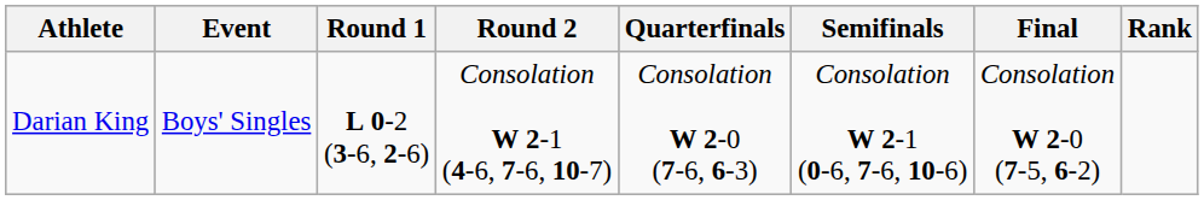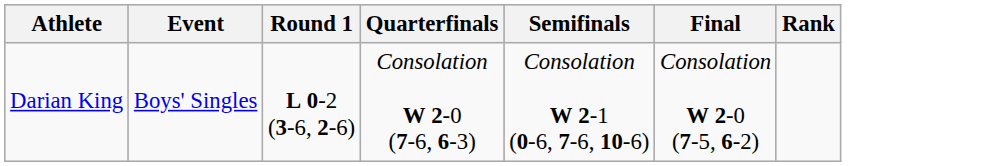 <table class=wikitable style="font-size:90%">
 <tr>
 <th>Athlete</th>
 <th>Event</th>
 <th>Round 1</th>
-<th>Round 2</th>
 <th>Quarterfinals</th>
 <th>Semifinals</th>
 <th>Final</th>
 <th>Rank</th>
 </tr>
 <tr>
 <td><a href='#'>Darian King</a></td>
 <td><a href='#'>Boys' Singles</a></td>
 <td align=center><br><strong>L</strong> <strong>0</strong>-2<br> (<strong>3</strong>-6, <strong>2</strong>-6)</td>
-<td align=center><em>Consolation</em><br><br><strong>W</strong> <strong>2</strong>-1<br> (<strong>4</strong>-6, <strong>7</strong>-6, <strong>10</strong>-7)</td>
 <td align=center><em>Consolation</em><br><br><strong>W</strong> <strong>2</strong>-0<br> (<strong>7</strong>-6, <strong>6</strong>-3)</td>
 <td align=center><em>Consolation</em><br><br><strong>W</strong> <strong>2</strong>-1<br> (<strong>0</strong>-6, <strong>7</strong>-6, <strong>10</strong>-6)</td>
 <td align=center><em>Consolation</em><br><br><strong>W</strong> <strong>2</strong>-0<br> (<strong>7</strong>-5, <strong>6</strong>-2)</td>
 <td align=center></td>
 </tr>
 </table>
